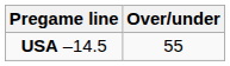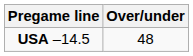 <table class="wikitable">
 <tr align="center">
 <th style=>Pregame line</th>
 <th style=>Over/under</th>
 </tr>
 <tr align="center">
 <td><strong>USA</strong> –14.5</td>
-<td>55</td>
+<td>48</td>
 </tr>
 </table>
